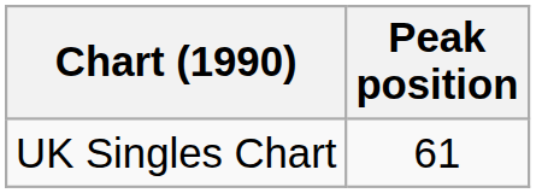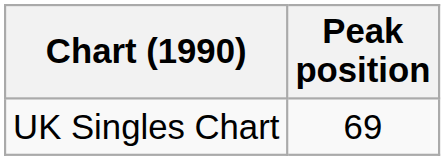 <table class="wikitable sortable">
 <tr>
 <th>Chart (1990)</th>
 <th>Peak<br>position</th>
 </tr>
 <tr>
 <td>UK Singles Chart</td>
-<td style="text-align:center;">61</td>
+<td style="text-align:center;">69</td>
 </tr>
 </table>
